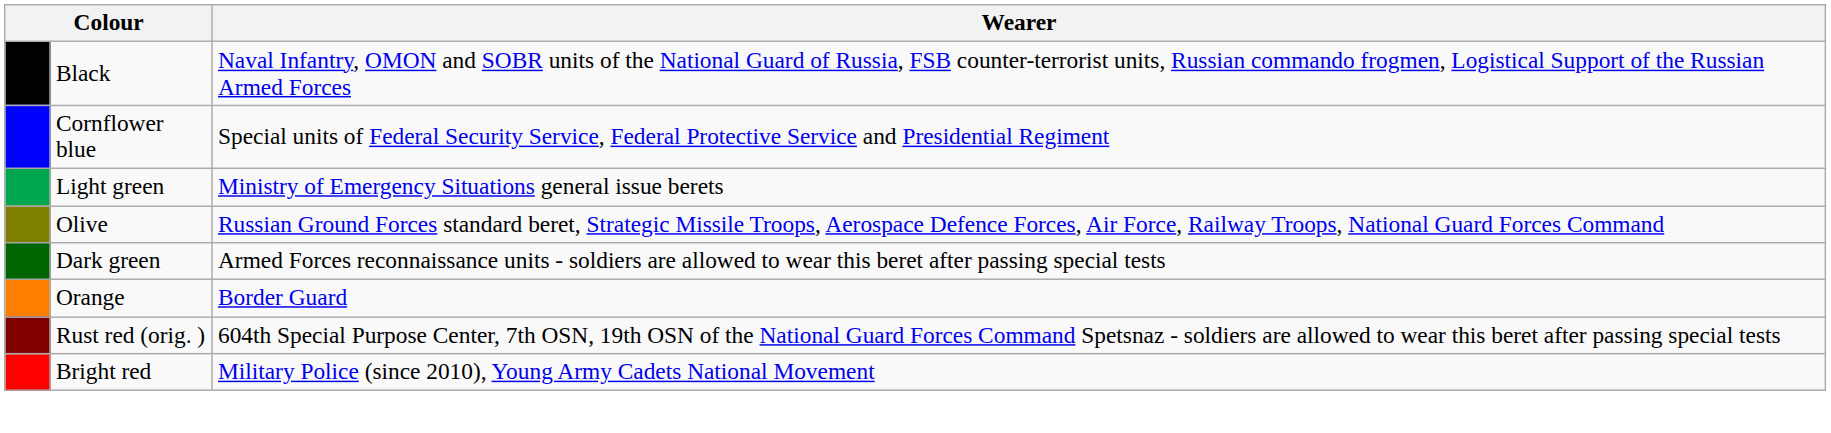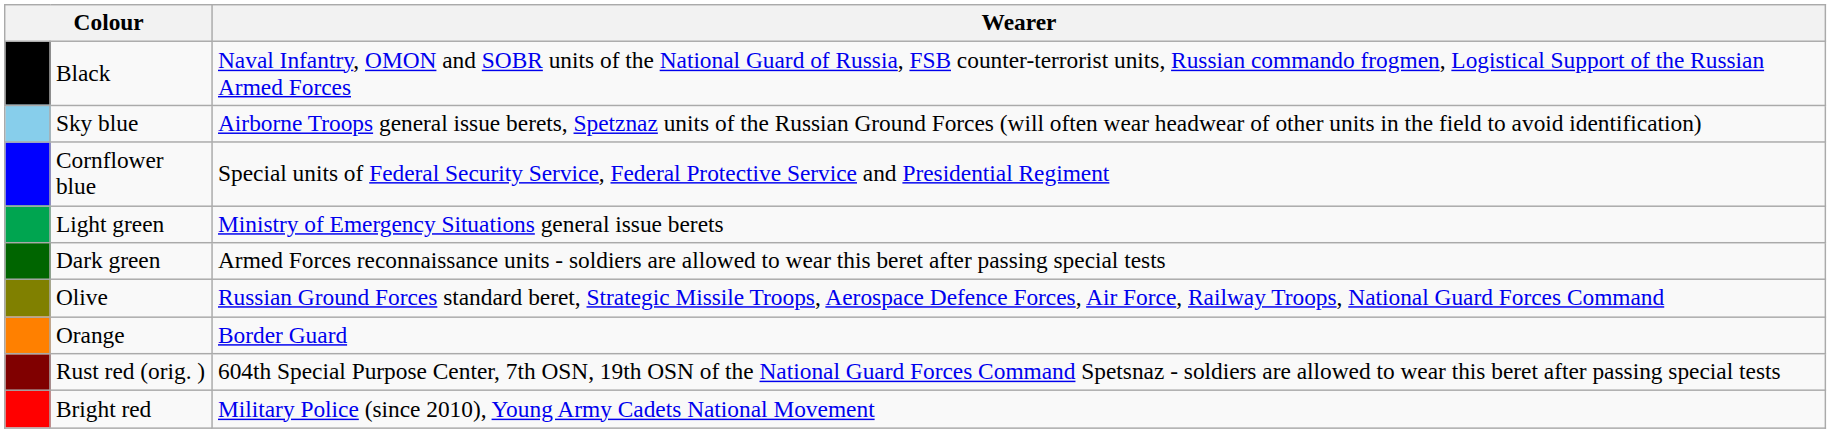 <table class="wikitable">
 <tr>
 <th colspan="2">Colour</th>
 <th>Wearer</th>
 </tr>
 <tr>
 <td style="background:black;">      </td>
 <td>Black</td>
 <td><a href='#'>Naval Infantry</a>, <a href='#'>OMON</a> and <a href='#'>SOBR</a> units of the <a href='#'>National Guard of Russia</a>, <a href='#'>FSB</a> counter-terrorist units, <a href='#'>Russian commando frogmen</a>, <a href='#'>Logistical Support of the Russian Armed Forces</a></td>
+</tr>
+<tr>
+<td style="background:skyBlue;"></td>
+<td>Sky blue</td>
+<td><a href='#'>Airborne Troops</a> general issue berets, <a href='#'>Spetznaz</a> units of the Russian Ground Forces (will often wear headwear of other units in the field to avoid identification)</td>
 </tr>
 <tr>
 <td style="background:#00f;"></td>
 <td>Cornflower blue</td>
 <td>Special units of <a href='#'>Federal Security Service</a>, <a href='#'>Federal Protective Service</a> and <a href='#'>Presidential Regiment</a></td>
 </tr>
 <tr>
 <td style="background:#00A550;"></td>
 <td>Light green</td>
 <td><a href='#'>Ministry of Emergency Situations</a> general issue berets</td>
 </tr>
 <tr>
+<td style="background:#006500;"></td>
+<td>Dark green</td>
+<td>Armed Forces reconnaissance units - soldiers are allowed to wear this beret after passing special tests</td>
+</tr>
+<tr>
 <td style="background:olive;"></td>
 <td>Olive</td>
 <td><a href='#'>Russian Ground Forces</a> standard beret, <a href='#'>Strategic Missile Troops</a>, <a href='#'>Aerospace Defence Forces</a>, <a href='#'>Air Force</a>, <a href='#'>Railway Troops</a>, <a href='#'>National Guard Forces Command</a></td>
-</tr>
-<tr>
-<td style="background:#006500;"></td>
-<td>Dark green</td>
-<td>Armed Forces reconnaissance units - soldiers are allowed to wear this beret after passing special tests</td>
 </tr>
 <tr>
 <td style="background:#FF8000"></td>
 <td>Orange</td>
 <td><a href='#'>Border Guard</a></td>
 </tr>
 <tr>
 <td style="background:maroon;"></td>
 <td>Rust red (orig. )</td>
 <td>604th Special Purpose Center, 7th OSN, 19th OSN of the <a href='#'>National Guard Forces Command</a> Spetsnaz - soldiers are allowed to wear this beret after passing special tests</td>
 </tr>
 <tr>
 <td style="background:#f00;"></td>
 <td>Bright red</td>
 <td><a href='#'>Military Police</a> (since 2010), <a href='#'>Young Army Cadets National Movement</a></td>
 </tr>
 </table>
